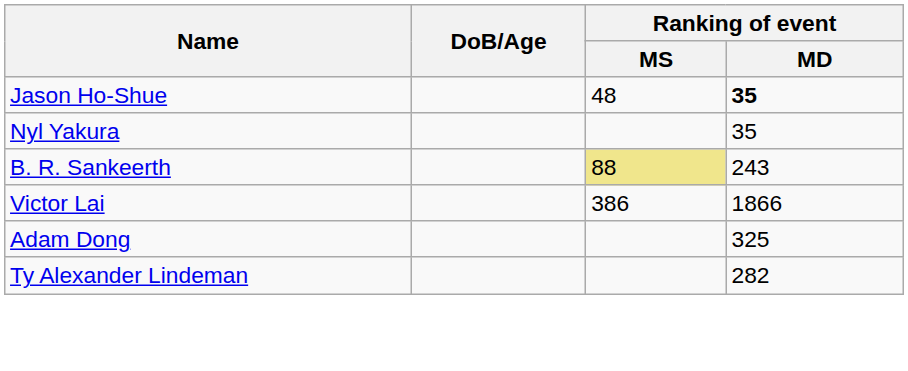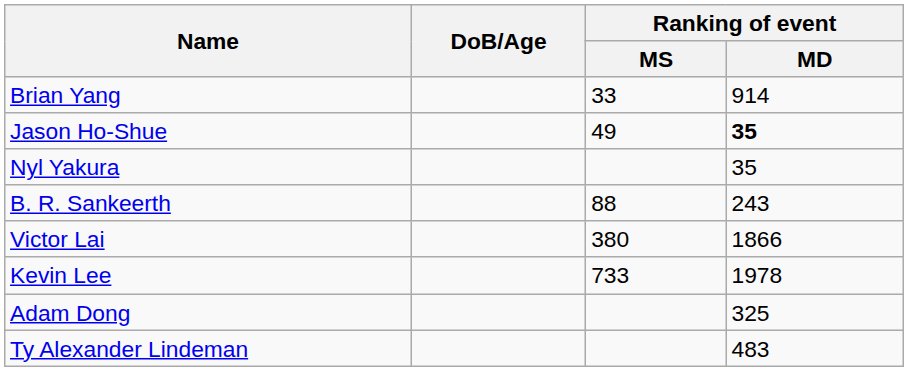 <table class="wikitable"  style="width:600px; font-size:95%;">
 <tr>
 <th align="left" rowspan="2">Name</th>
 <th align="left" rowspan="2">DoB/Age</th>
 <th align="center" colspan="2">Ranking of event</th>
 </tr>
 <tr>
 <th align="center">MS</th>
 <th align="center">MD</th>
 </tr>
 <tr>
+<td align="left"><a href='#'>Brian Yang</a></td>
+<td align="left"></td>
+<td>33</td>
+<td>914</td>
+</tr>
+<tr>
 <td align="left"><a href='#'>Jason Ho-Shue</a></td>
 <td align="left"></td>
-<td>48</td>
+<td>49</td>
 <td><strong>35</strong></td>
 </tr>
 <tr>
 <td align="left"><a href='#'>Nyl Yakura</a></td>
 <td align="left"></td>
 <td></td>
 <td>35</td>
 </tr>
 <tr>
 <td align="left"><a href='#'>B. R. Sankeerth</a></td>
 <td align="left"></td>
-<td style="background: khaki;">88</td>
+<td>88</td>
 <td>243</td>
 </tr>
 <tr>
 <td align="left"><a href='#'>Victor Lai</a></td>
 <td align="left"></td>
-<td>386</td>
+<td>380</td>
 <td>1866</td>
+</tr>
+<tr>
+<td align="left"><a href='#'>Kevin Lee</a></td>
+<td align="left"></td>
+<td>733</td>
+<td>1978</td>
 </tr>
 <tr>
 <td align="left"><a href='#'>Adam Dong</a></td>
 <td align="left"></td>
 <td></td>
 <td>325</td>
 </tr>
 <tr>
 <td align="left"><a href='#'>Ty Alexander Lindeman</a></td>
 <td align="left"></td>
 <td></td>
-<td>282</td>
+<td>483</td>
 </tr>
 </table>
